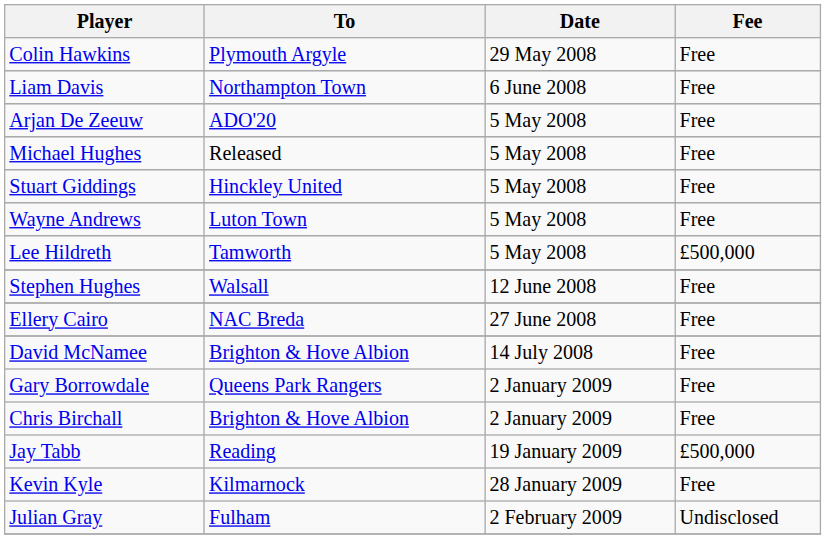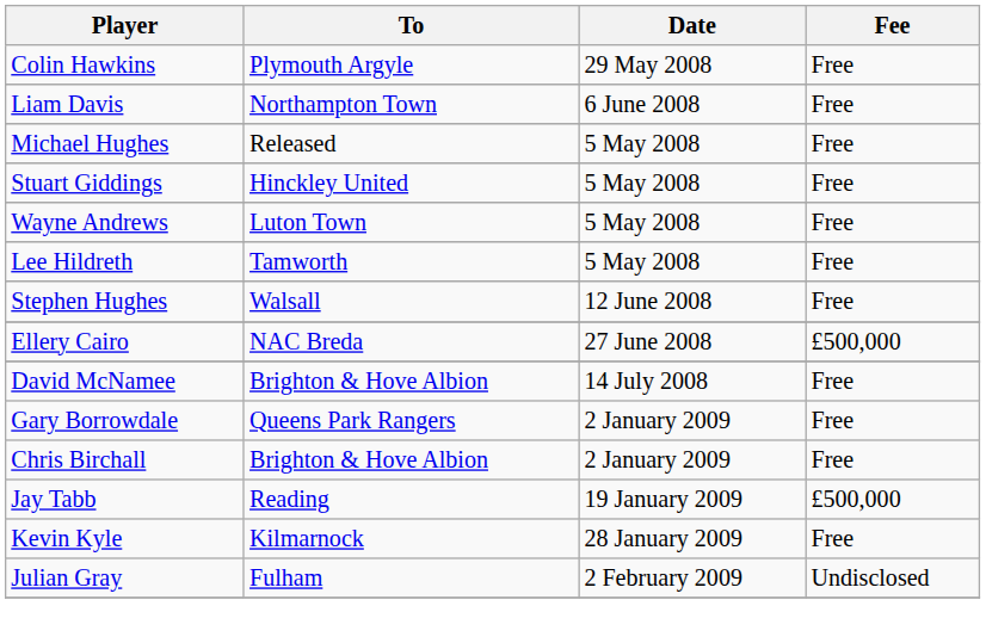 <table class="wikitable sortable" style="text-align:center; font-size:95%;width:70%; text-align:left">
 <tr>
 <th><strong>Player</strong></th>
 <th><strong>To</strong></th>
 <th><strong>Date</strong></th>
 <th><strong>Fee</strong></th>
 </tr>
 <tr --->
 <td> <a href='#'>Colin Hawkins</a></td>
 <td><a href='#'>Plymouth Argyle</a></td>
 <td>29 May 2008</td>
 <td>Free</td>
 </tr>
 <tr --->
 </tr>
 <tr --->
 <td> <a href='#'>Liam Davis</a></td>
 <td><a href='#'>Northampton Town</a></td>
 <td>6 June 2008</td>
 <td>Free</td>
 </tr>
 <tr --->
-</tr>
-<tr --->
-<td> <a href='#'>Arjan De Zeeuw</a></td>
-<td><a href='#'>ADO'20</a></td>
-<td>5 May 2008</td>
-<td>Free</td>
 </tr>
 <tr --->
 </tr>
 <tr --->
 <td> <a href='#'>Michael Hughes</a></td>
 <td>Released</td>
 <td>5 May 2008</td>
 <td>Free</td>
 </tr>
 <tr --->
 </tr>
 <tr --->
 <td> <a href='#'>Stuart Giddings</a></td>
 <td><a href='#'>Hinckley United</a></td>
 <td>5 May 2008</td>
 <td>Free</td>
 </tr>
 <tr --->
 </tr>
 <tr --->
 <td> <a href='#'>Wayne Andrews</a></td>
 <td><a href='#'>Luton Town</a></td>
 <td>5 May 2008</td>
 <td>Free</td>
 </tr>
 <tr --->
 </tr>
 <tr --->
 <td> <a href='#'>Lee Hildreth</a></td>
 <td><a href='#'>Tamworth</a></td>
 <td>5 May 2008</td>
-<td>£500,000</td>
+<td>Free</td>
 </tr>
 <tr --->
 </tr>
 <tr --->
 <td> <a href='#'>Stephen Hughes</a></td>
 <td><a href='#'>Walsall</a></td>
 <td>12 June 2008</td>
 <td>Free</td>
 </tr>
 <tr --->
 </tr>
 <tr --->
 <td> <a href='#'>Ellery Cairo</a></td>
 <td><a href='#'>NAC Breda</a></td>
 <td>27 June 2008</td>
-<td>Free</td>
+<td>£500,000</td>
 </tr>
 <tr --->
 </tr>
 <tr --->
 <td> <a href='#'>David McNamee</a></td>
 <td><a href='#'>Brighton & Hove Albion</a></td>
 <td>14 July 2008</td>
 <td>Free</td>
 </tr>
 <tr --->
 <td> <a href='#'>Gary Borrowdale</a></td>
 <td><a href='#'>Queens Park Rangers</a></td>
 <td>2 January 2009</td>
 <td>Free</td>
 </tr>
 <tr --->
 <td> <a href='#'>Chris Birchall</a></td>
 <td><a href='#'>Brighton & Hove Albion</a></td>
 <td>2 January 2009</td>
 <td>Free</td>
 </tr>
 <tr --->
 <td> <a href='#'>Jay Tabb</a></td>
 <td><a href='#'>Reading</a></td>
 <td>19 January 2009</td>
 <td>£500,000</td>
 </tr>
 <tr --->
 <td> <a href='#'>Kevin Kyle</a></td>
 <td><a href='#'>Kilmarnock</a></td>
 <td>28 January 2009</td>
 <td>Free</td>
 </tr>
 <tr --->
 <td> <a href='#'>Julian Gray</a></td>
 <td><a href='#'>Fulham</a></td>
 <td>2 February 2009</td>
 <td>Undisclosed</td>
 </tr>
 <tr --->
 </tr>
 </table>
